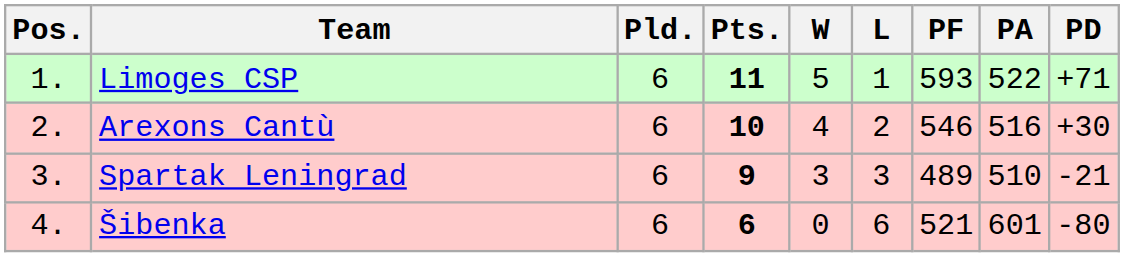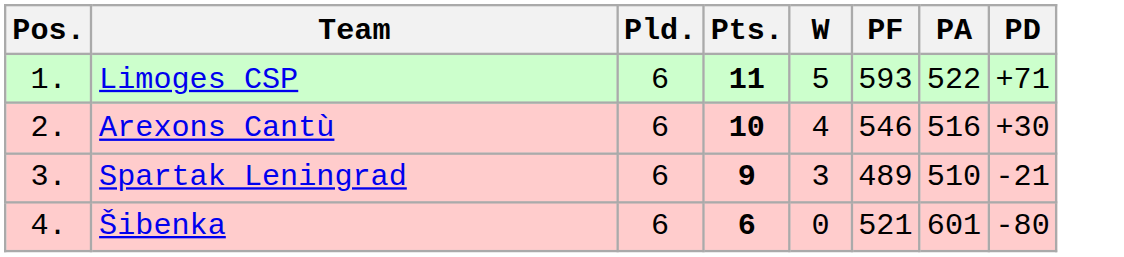 <table class="wikitable" style="text-align:center">
 <tr>
 <th width=15>Pos.</th>
 <th width=220>Team</th>
 <th width=20>Pld.</th>
 <th width=20>Pts.</th>
 <th width=20>W</th>
-<th width=20>L</th>
 <th width=20>PF</th>
 <th width=20>PA</th>
 <th width=20>PD</th>
 </tr>
 <tr style="background: #ccffcc;">
 <td>1.</td>
 <td align=left> <a href='#'>Limoges CSP</a></td>
 <td>6</td>
 <td><strong>11</strong></td>
 <td>5</td>
-<td>1</td>
 <td>593</td>
 <td>522</td>
 <td>+71</td>
 </tr>
 <tr style="background: #ffcccc;">
 <td>2.</td>
 <td align=left> <a href='#'>Arexons Cantù</a></td>
 <td>6</td>
 <td><strong>10</strong></td>
 <td>4</td>
-<td>2</td>
 <td>546</td>
 <td>516</td>
 <td>+30</td>
 </tr>
 <tr style="background: #ffcccc;">
 <td>3.</td>
 <td align=left> <a href='#'>Spartak Leningrad</a></td>
 <td>6</td>
 <td><strong>9</strong></td>
-<td>3</td>
 <td>3</td>
 <td>489</td>
 <td>510</td>
 <td>-21</td>
 </tr>
 <tr style="background: #ffcccc;">
 <td>4.</td>
 <td align=left> <a href='#'>Šibenka</a></td>
 <td>6</td>
 <td><strong>6</strong></td>
 <td>0</td>
-<td>6</td>
 <td>521</td>
 <td>601</td>
 <td>-80</td>
 </tr>
 </table>
